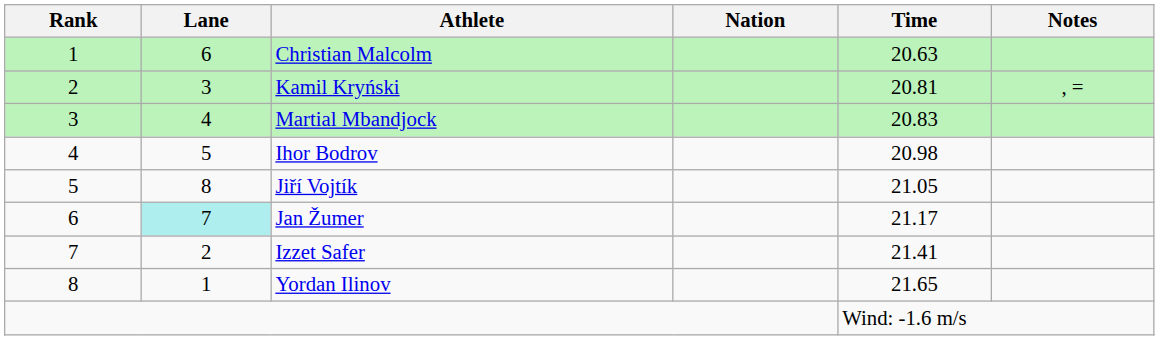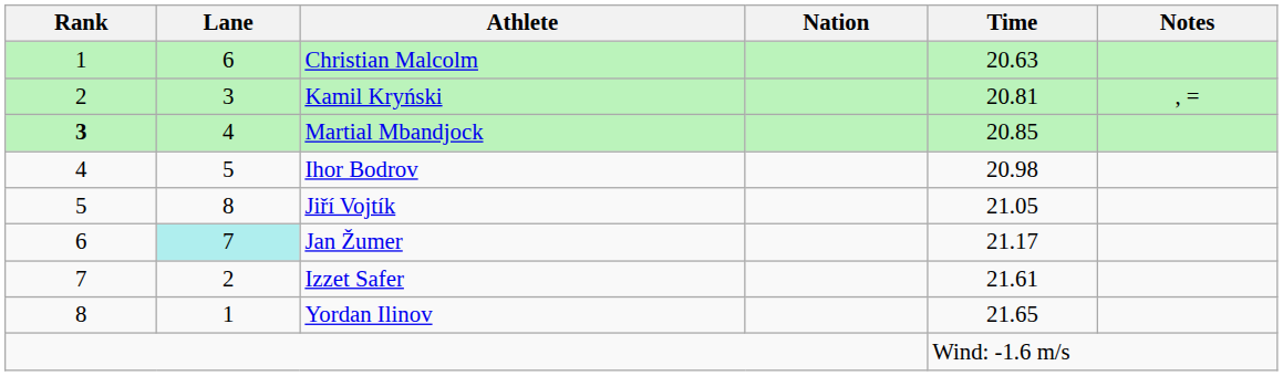 <table class="wikitable sortable" style="text-align:center;width: 70%;">
 <tr>
 <th>Rank</th>
 <th>Lane</th>
 <th>Athlete</th>
 <th>Nation</th>
 <th>Time</th>
 <th>Notes</th>
 </tr>
 <tr bgcolor=bbf3bb>
 <td>1</td>
 <td>6</td>
 <td align="left"><a href='#'>Christian Malcolm</a></td>
 <td align=left></td>
 <td>20.63</td>
 <td></td>
 </tr>
 <tr bgcolor=bbf3bb>
 <td>2</td>
 <td>3</td>
 <td align="left"><a href='#'>Kamil Kryński</a></td>
 <td align=left></td>
 <td>20.81</td>
 <td>, =</td>
 </tr>
 <tr bgcolor=bbf3bb>
-<td>3</td>
+<td><strong>3</strong></td>
 <td>4</td>
 <td align="left"><a href='#'>Martial Mbandjock</a></td>
 <td align=left></td>
-<td>20.83</td>
+<td>20.85</td>
 <td></td>
 </tr>
 <tr>
 <td>4</td>
 <td>5</td>
 <td align="left"><a href='#'>Ihor Bodrov</a></td>
 <td align=left></td>
 <td>20.98</td>
 <td></td>
 </tr>
 <tr>
 <td>5</td>
 <td>8</td>
 <td align="left"><a href='#'>Jiří Vojtík</a></td>
 <td align=left></td>
 <td>21.05</td>
 <td></td>
 </tr>
 <tr>
 <td>6</td>
 <td style="background: paleturquoise;">7</td>
 <td align="left"><a href='#'>Jan Žumer</a></td>
 <td align=left></td>
 <td>21.17</td>
 <td></td>
 </tr>
 <tr>
 <td>7</td>
 <td>2</td>
 <td align="left"><a href='#'>Izzet Safer</a></td>
 <td align=left></td>
-<td>21.41</td>
+<td>21.61</td>
 <td></td>
 </tr>
 <tr>
 <td>8</td>
 <td>1</td>
 <td align="left"><a href='#'>Yordan Ilinov</a></td>
 <td align=left></td>
 <td>21.65</td>
 <td></td>
 </tr>
 <tr class="sortbottom">
 <td colspan="4"></td>
 <td colspan="2" style="text-align:left;">Wind: -1.6 m/s</td>
 </tr>
 </table>
